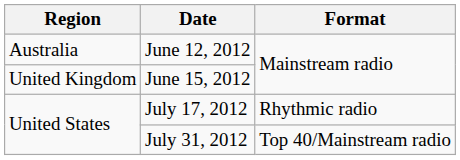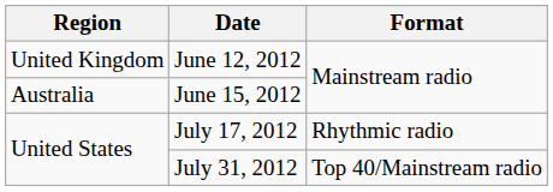 <table class="wikitable">
 <tr>
 <th>Region</th>
 <th>Date</th>
 <th>Format</th>
 </tr>
 <tr>
-<td>Australia</td>
+<td>United Kingdom</td>
 <td>June 12, 2012</td>
 <td rowspan="2">Mainstream radio</td>
 </tr>
 <tr>
-<td>United Kingdom</td>
+<td>Australia</td>
 <td>June 15, 2012</td>
 </tr>
 <tr>
 <td rowspan="2">United States</td>
 <td>July 17, 2012</td>
 <td>Rhythmic radio</td>
 </tr>
 <tr>
 <td>July 31, 2012</td>
 <td>Top 40/Mainstream radio</td>
 </tr>
 </table>
